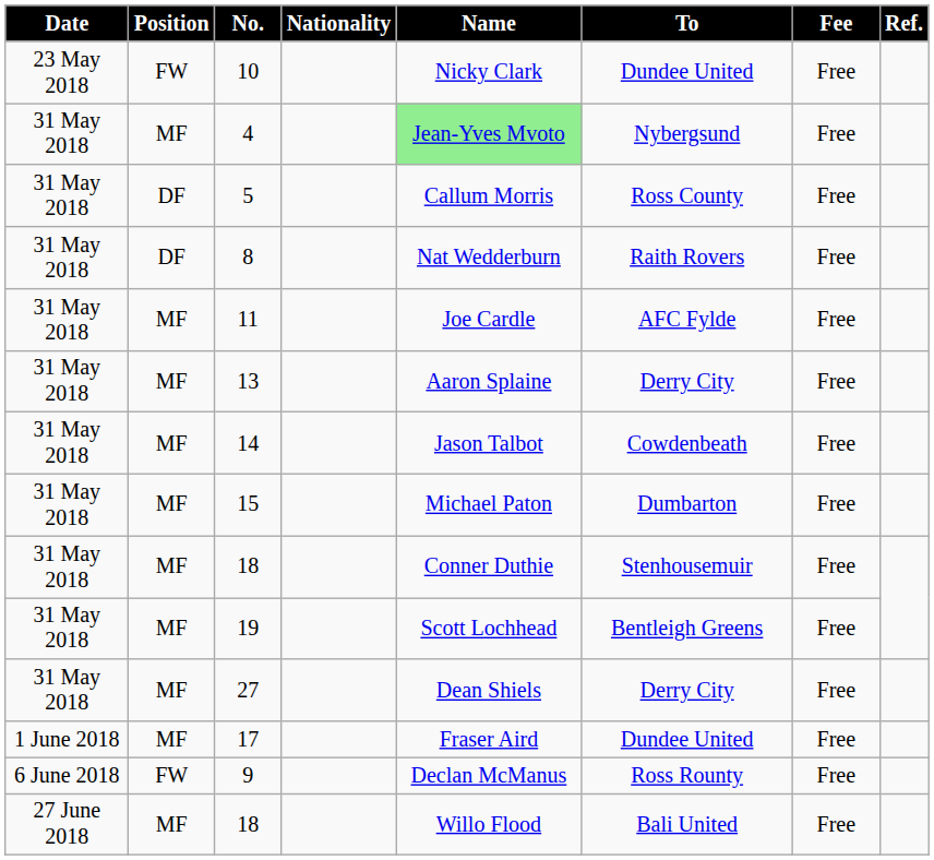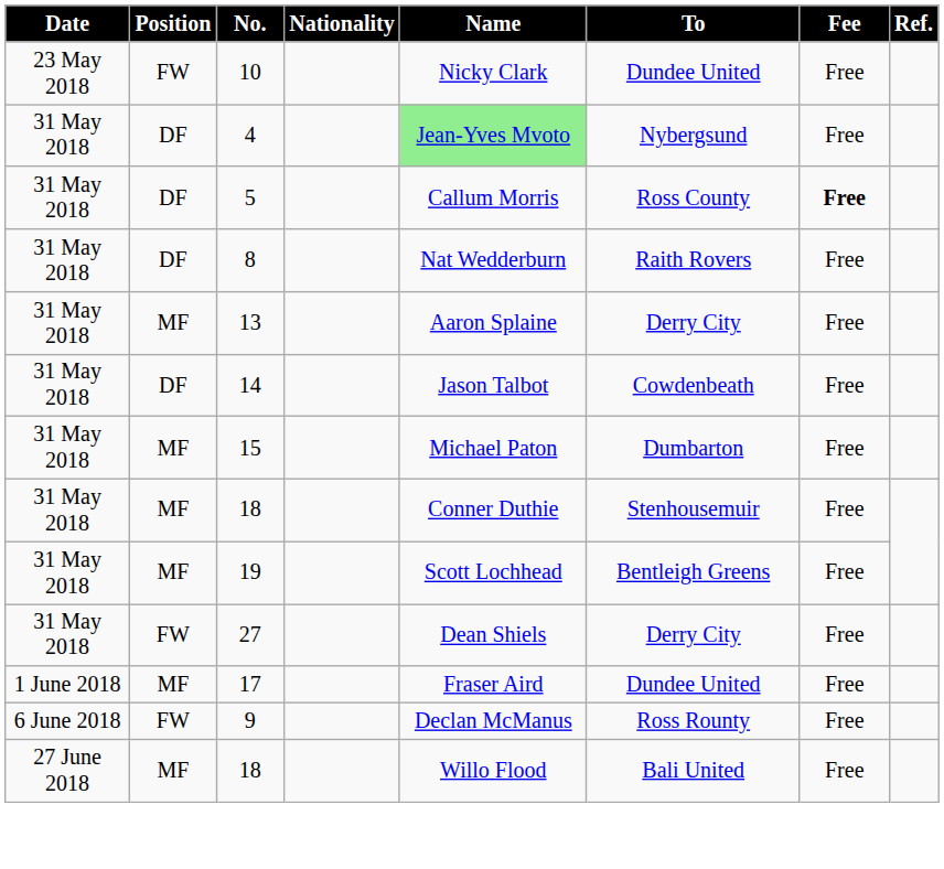 <table class="wikitable"  style="text-align:center; font-size:90%; ">
 <tr>
 <th style="background:#000000; color:white; width:110px;">Date</th>
 <th style="background:#000000; color:white; width:50px;">Position</th>
 <th style="background:#000000; color:white; width:50px;">No.</th>
 <th style="background:#000000; color:white; width:50px;">Nationality</th>
 <th style="background:#000000; color:white; width:150px;">Name</th>
 <th style="background:#000000; color:white; width:168px;">To</th>
 <th style="background:#000000; color:white; width:70px;">Fee</th>
 <th style="background:#000000; color:white; width:25px;">Ref.</th>
 </tr>
 <tr>
 <td>23 May 2018</td>
 <td>FW</td>
 <td>10</td>
 <td></td>
 <td><a href='#'>Nicky Clark</a></td>
 <td><a href='#'>Dundee United</a></td>
 <td>Free</td>
 <td></td>
 </tr>
 <tr>
 <td>31 May 2018</td>
-<td>MF</td>
+<td>DF</td>
 <td>4</td>
 <td></td>
 <td style="background: lightgreen;"><a href='#'>Jean-Yves Mvoto</a></td>
 <td> <a href='#'>Nybergsund</a></td>
 <td>Free</td>
 <td></td>
 </tr>
 <tr>
 <td>31 May 2018</td>
 <td>DF</td>
 <td>5</td>
 <td></td>
 <td><a href='#'>Callum Morris</a></td>
 <td><a href='#'>Ross County</a></td>
-<td>Free</td>
+<td><strong>Free</strong></td>
 <td></td>
 </tr>
 <tr>
 <td>31 May 2018</td>
 <td>DF</td>
 <td>8</td>
 <td></td>
 <td><a href='#'>Nat Wedderburn</a></td>
 <td><a href='#'>Raith Rovers</a></td>
 <td>Free</td>
 <td></td>
 </tr>
 <tr>
 <td>31 May 2018</td>
 <td>MF</td>
-<td>11</td>
-<td></td>
-<td><a href='#'>Joe Cardle</a></td>
-<td> <a href='#'>AFC Fylde</a></td>
-<td>Free</td>
-<td></td>
-</tr>
-<tr>
-<td>31 May 2018</td>
-<td>MF</td>
 <td>13</td>
 <td></td>
 <td><a href='#'>Aaron Splaine</a></td>
 <td> <a href='#'>Derry City</a></td>
 <td>Free</td>
 <td></td>
 </tr>
 <tr>
 <td>31 May 2018</td>
-<td>MF</td>
+<td>DF</td>
 <td>14</td>
 <td></td>
 <td><a href='#'>Jason Talbot</a></td>
 <td><a href='#'>Cowdenbeath</a></td>
 <td>Free</td>
 <td></td>
 </tr>
 <tr>
 <td>31 May 2018</td>
 <td>MF</td>
 <td>15</td>
 <td></td>
 <td><a href='#'>Michael Paton</a></td>
 <td><a href='#'>Dumbarton</a></td>
 <td>Free</td>
 <td></td>
 </tr>
 <tr>
 <td>31 May 2018</td>
 <td>MF</td>
 <td>18</td>
 <td></td>
 <td><a href='#'>Conner Duthie</a></td>
 <td><a href='#'>Stenhousemuir</a></td>
 <td>Free</td>
 <td rowspan="2"></td>
 </tr>
 <tr>
 <td>31 May 2018</td>
 <td>MF</td>
 <td>19</td>
 <td></td>
 <td><a href='#'>Scott Lochhead</a></td>
 <td> <a href='#'>Bentleigh Greens</a></td>
 <td>Free</td>
 </tr>
 <tr>
 <td>31 May 2018</td>
-<td>MF</td>
+<td>FW</td>
 <td>27</td>
 <td></td>
 <td><a href='#'>Dean Shiels</a></td>
 <td> <a href='#'>Derry City</a></td>
 <td>Free</td>
 <td></td>
 </tr>
 <tr>
 <td>1 June 2018</td>
 <td>MF</td>
 <td>17</td>
 <td></td>
 <td><a href='#'>Fraser Aird</a></td>
 <td><a href='#'>Dundee United</a></td>
 <td>Free</td>
 <td></td>
 </tr>
 <tr>
 <td>6 June 2018</td>
 <td>FW</td>
 <td>9</td>
 <td></td>
 <td><a href='#'>Declan McManus</a></td>
 <td><a href='#'>Ross Rounty</a></td>
 <td>Free</td>
 <td></td>
 </tr>
 <tr>
 <td>27 June 2018</td>
 <td>MF</td>
 <td>18</td>
 <td></td>
 <td><a href='#'>Willo Flood</a></td>
 <td> <a href='#'>Bali United</a></td>
 <td>Free</td>
 <td></td>
 </tr>
 </table>
